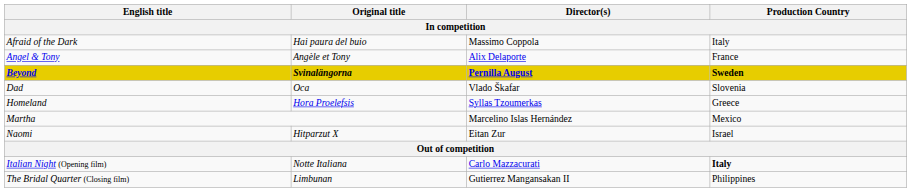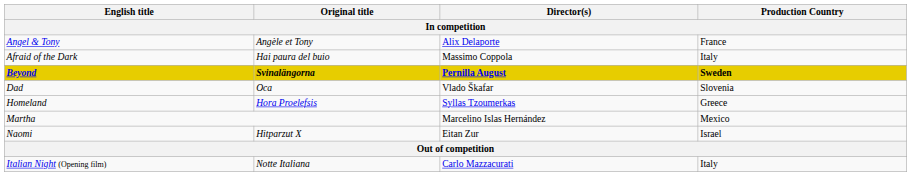 <table class="wikitable" style="width:95%; margin-bottom:0px">
 <tr>
 <th>English title</th>
 <th>Original title</th>
 <th>Director(s)</th>
 <th>Production Country</th>
 </tr>
 <tr>
 <th colspan=4>In competition</th>
 </tr>
 <tr>
+<td><em><a href='#'>Angel & Tony</a></em></td>
+<td><em>Angèle et Tony</em></td>
+<td data-sort-value="Delaporte"><a href='#'>Alix Delaporte</a></td>
+<td>France</td>
+</tr>
+<tr>
 <td><em>Afraid of the Dark</em></td>
 <td><em>Hai paura del buio</em></td>
 <td data-sort-value="Coppola">Massimo Coppola</td>
 <td>Italy</td>
-</tr>
-<tr>
-<td><em><a href='#'>Angel & Tony</a></em></td>
-<td><em>Angèle et Tony</em></td>
-<td data-sort-value="Delaporte"><a href='#'>Alix Delaporte</a></td>
-<td>France</td>
 </tr>
 <tr style="background:#E7CD00;">
 <td><em><a href='#'><strong>Beyond</strong></a></em></td>
 <td><strong><em>Svinalängorna</em></strong></td>
 <td data-sort-value="August"><strong><a href='#'>Pernilla August</a></strong></td>
 <td><strong>Sweden</strong></td>
 </tr>
 <tr>
 <td><em>Dad</em></td>
 <td><em>Oca</em></td>
 <td data-sort-value="Skafar">Vlado Škafar</td>
 <td>Slovenia</td>
 </tr>
 <tr>
 <td><em>Homeland</em></td>
 <td><em><a href='#'>Hora Proelefsis</a></em></td>
 <td data-sort-value="Tzoumerkas"><a href='#'>Syllas Tzoumerkas</a></td>
 <td>Greece</td>
 </tr>
 <tr>
 <td colspan=2><em>Martha</em></td>
 <td data-sort-value="Hernández">Marcelino Islas Hernández</td>
 <td>Mexico</td>
 </tr>
 <tr>
 <td><em>Naomi</em></td>
 <td><em>Hitparzut X</em></td>
 <td data-sort-value="Zur">Eitan Zur</td>
 <td>Israel</td>
 </tr>
 <tr>
 <th colspan="4">Out of competition</th>
 </tr>
 <tr>
 <td><em><a href='#'>Italian Night</a></em> <small>(Opening film)</small></td>
 <td><em>Notte Italiana</em></td>
 <td><a href='#'>Carlo Mazzacurati</a></td>
-<td><strong>Italy</strong></td>
-</tr>
-<tr>
-<td><em>The Bridal Quarter</em> <small>(Closing film)</small></td>
-<td><em>Limbunan</em></td>
-<td>Gutierrez Mangansakan II</td>
-<td>Philippines</td>
+<td>Italy</td>
 </tr>
 </table>
